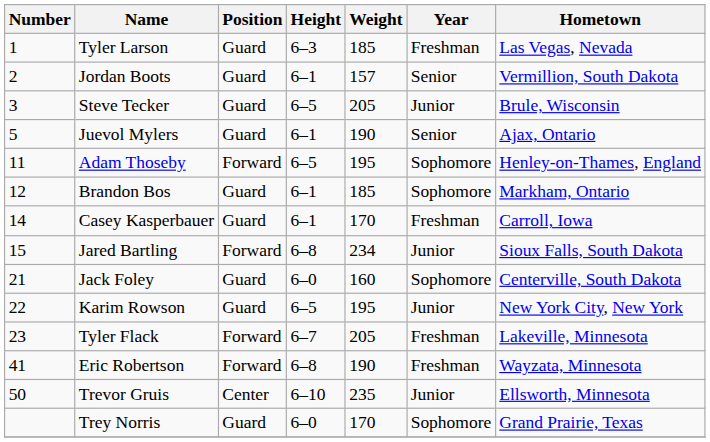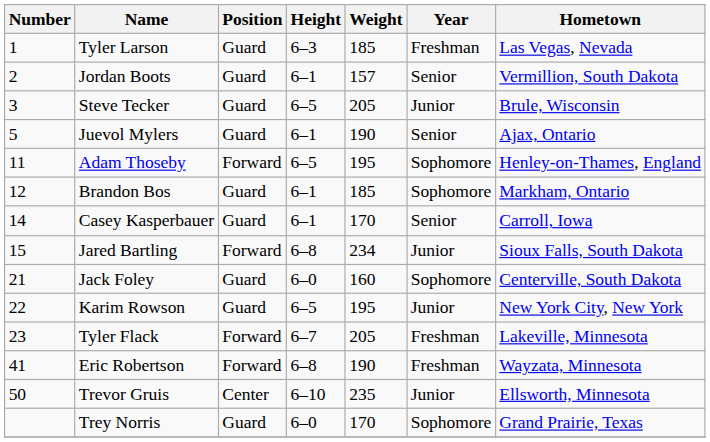 <table class="wikitable" style="font-size: 95%;">
 <tr>
 <th>Number</th>
 <th>Name</th>
 <th>Position</th>
 <th>Height</th>
 <th>Weight</th>
 <th>Year</th>
 <th>Hometown</th>
 </tr>
 <tr>
 <td>1</td>
 <td>Tyler Larson</td>
 <td>Guard</td>
 <td>6–3</td>
 <td>185</td>
 <td>Freshman</td>
 <td><a href='#'>Las Vegas</a>, <a href='#'>Nevada</a></td>
 </tr>
 <tr>
 <td>2</td>
 <td>Jordan Boots</td>
 <td>Guard</td>
 <td>6–1</td>
 <td>157</td>
 <td>Senior</td>
 <td><a href='#'>Vermillion, South Dakota</a></td>
 </tr>
 <tr>
 <td>3</td>
 <td>Steve Tecker</td>
 <td>Guard</td>
 <td>6–5</td>
 <td>205</td>
 <td>Junior</td>
 <td><a href='#'>Brule, Wisconsin</a></td>
 </tr>
 <tr>
 <td>5</td>
 <td>Juevol Mylers</td>
 <td>Guard</td>
 <td>6–1</td>
 <td>190</td>
 <td>Senior</td>
 <td><a href='#'>Ajax, Ontario</a></td>
 </tr>
 <tr>
 <td>11</td>
 <td><a href='#'>Adam Thoseby</a></td>
 <td>Forward</td>
 <td>6–5</td>
 <td>195</td>
 <td>Sophomore</td>
 <td><a href='#'>Henley-on-Thames</a>, <a href='#'>England</a></td>
 </tr>
 <tr>
 <td>12</td>
 <td>Brandon Bos</td>
 <td>Guard</td>
 <td>6–1</td>
 <td>185</td>
 <td>Sophomore</td>
 <td><a href='#'>Markham, Ontario</a></td>
 </tr>
 <tr>
 <td>14</td>
 <td>Casey Kasperbauer</td>
 <td>Guard</td>
 <td>6–1</td>
 <td>170</td>
-<td>Freshman</td>
+<td>Senior</td>
 <td><a href='#'>Carroll, Iowa</a></td>
 </tr>
 <tr>
 <td>15</td>
 <td>Jared Bartling</td>
 <td>Forward</td>
 <td>6–8</td>
 <td>234</td>
 <td>Junior</td>
 <td><a href='#'>Sioux Falls, South Dakota</a></td>
 </tr>
 <tr>
 <td>21</td>
 <td>Jack Foley</td>
 <td>Guard</td>
 <td>6–0</td>
 <td>160</td>
 <td>Sophomore</td>
 <td><a href='#'>Centerville, South Dakota</a></td>
 </tr>
 <tr>
 <td>22</td>
 <td>Karim Rowson</td>
 <td>Guard</td>
 <td>6–5</td>
 <td>195</td>
 <td>Junior</td>
 <td><a href='#'>New York City</a>, <a href='#'>New York</a></td>
 </tr>
 <tr>
 <td>23</td>
 <td>Tyler Flack</td>
 <td>Forward</td>
 <td>6–7</td>
 <td>205</td>
 <td>Freshman</td>
 <td><a href='#'>Lakeville, Minnesota</a></td>
 </tr>
 <tr>
 <td>41</td>
 <td>Eric Robertson</td>
 <td>Forward</td>
 <td>6–8</td>
 <td>190</td>
 <td>Freshman</td>
 <td><a href='#'>Wayzata, Minnesota</a></td>
 </tr>
 <tr>
 <td>50</td>
 <td>Trevor Gruis</td>
 <td>Center</td>
 <td>6–10</td>
 <td>235</td>
 <td>Junior</td>
 <td><a href='#'>Ellsworth, Minnesota</a></td>
 </tr>
 <tr>
 <td></td>
 <td>Trey Norris</td>
 <td>Guard</td>
 <td>6–0</td>
 <td>170</td>
 <td>Sophomore</td>
 <td><a href='#'>Grand Prairie, Texas</a></td>
 </tr>
 <tr>
 </tr>
 </table>
